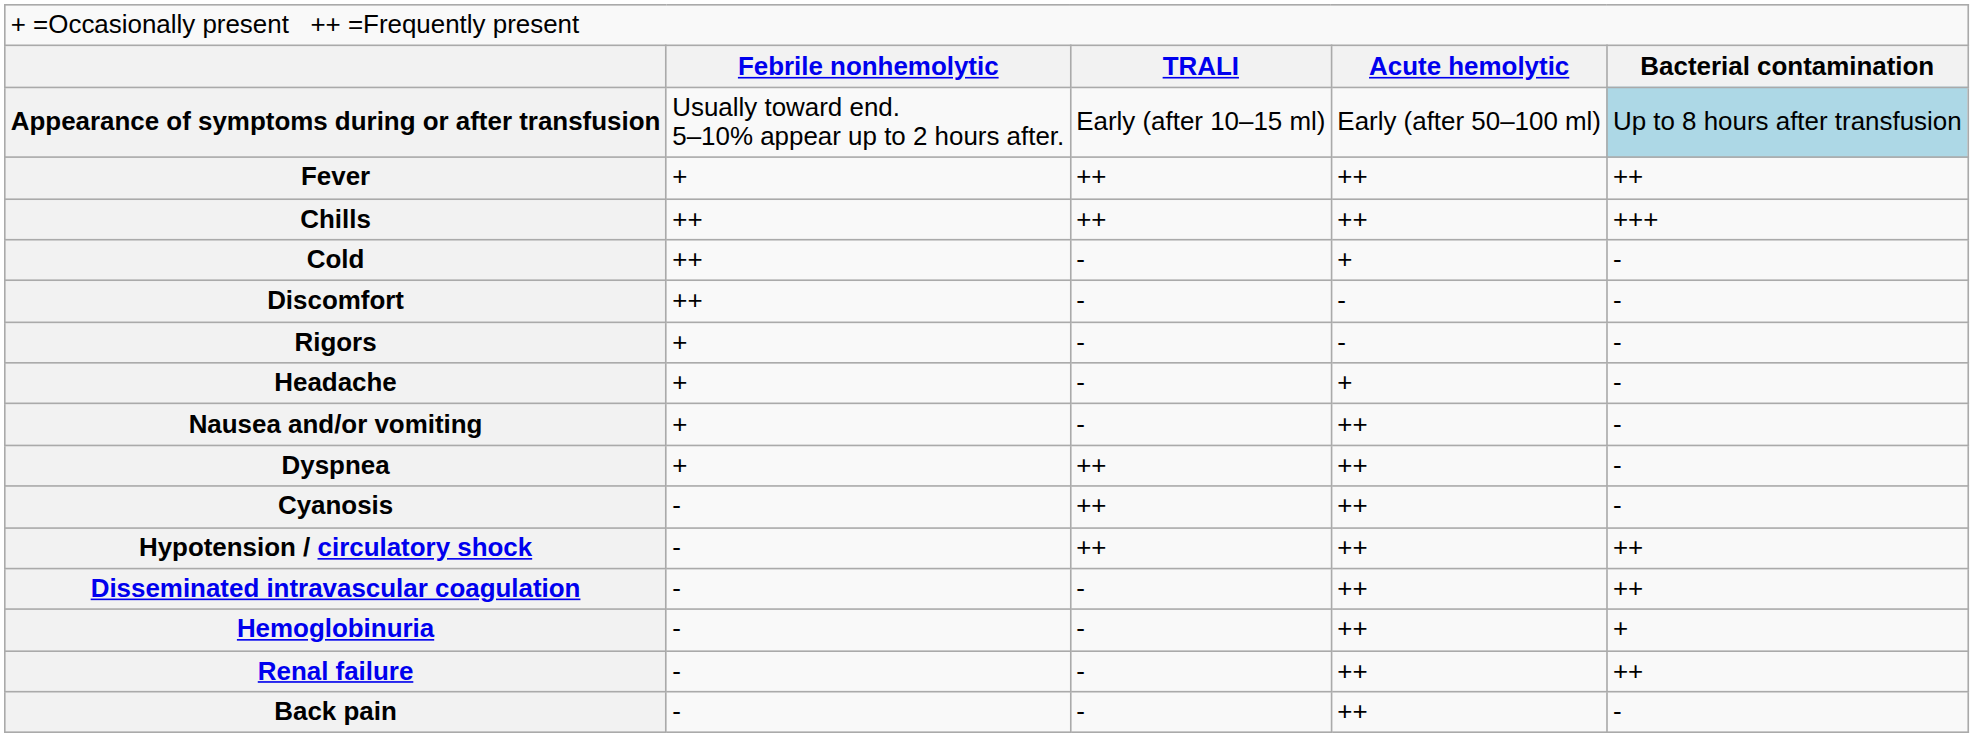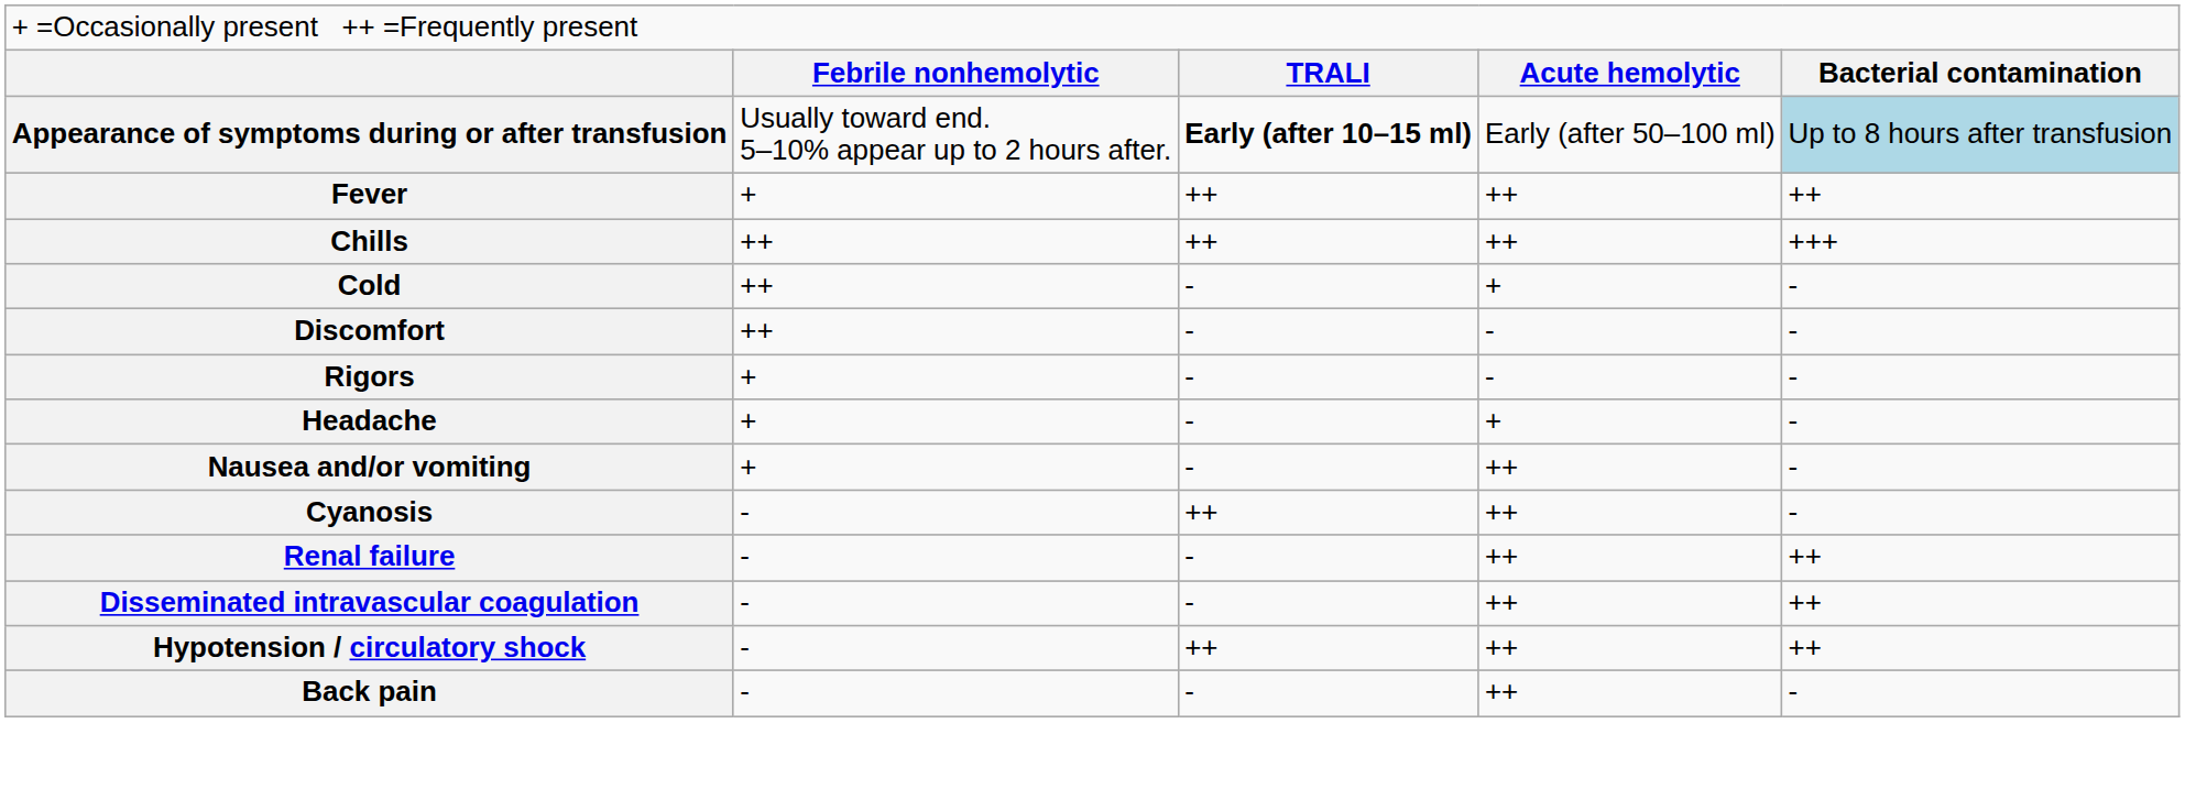 <table class="wikitable">
 <tr>
 <td colspan=5>+ =Occasionally present   ++ =Frequently present</td>
 </tr>
 <tr>
 <th></th>
 <th><a href='#'>Febrile nonhemolytic</a></th>
 <th><a href='#'>TRALI</a></th>
 <th><a href='#'>Acute hemolytic</a></th>
 <th>Bacterial contamination</th>
 </tr>
 <tr>
 <th>Appearance of symptoms during or after transfusion</th>
 <td>Usually toward end.<br>5–10% appear up to 2 hours after.</td>
-<td>Early (after 10–15 ml)</td>
+<td><strong>Early (after 10–15 ml)</strong></td>
 <td>Early (after 50–100 ml)</td>
 <td style="background: lightblue;">Up to 8 hours after transfusion</td>
 </tr>
 <tr>
 <th>Fever</th>
 <td>+</td>
 <td>++</td>
 <td>++</td>
 <td>++</td>
 </tr>
 <tr>
 <th>Chills</th>
 <td>++</td>
 <td>++</td>
 <td>++</td>
 <td>+++</td>
 </tr>
 <tr>
 <th>Cold</th>
 <td>++</td>
 <td>-</td>
 <td>+</td>
 <td>-</td>
 </tr>
 <tr>
 <th>Discomfort</th>
 <td>++</td>
 <td>-</td>
 <td>-</td>
 <td>-</td>
 </tr>
 <tr>
 <th>Rigors</th>
 <td>+</td>
 <td>-</td>
 <td>-</td>
 <td>-</td>
 </tr>
 <tr>
 <th>Headache</th>
 <td>+</td>
 <td>-</td>
 <td>+</td>
 <td>-</td>
 </tr>
 <tr>
 <th>Nausea and/or vomiting</th>
 <td>+</td>
 <td>-</td>
 <td>++</td>
 <td>-</td>
 </tr>
 <tr>
-<th>Dyspnea</th>
-<td>+</td>
-<td>++</td>
-<td>++</td>
-<td>-</td>
-</tr>
-<tr>
 <th>Cyanosis</th>
 <td>-</td>
 <td>++</td>
 <td>++</td>
 <td>-</td>
 </tr>
 <tr>
-<th>Hypotension / <a href='#'>circulatory shock</a></th>
+<th><a href='#'>Renal failure</a></th>
 <td>-</td>
-<td>++</td>
+<td>-</td>
 <td>++</td>
 <td>++</td>
 </tr>
 <tr>
 <th><a href='#'>Disseminated intravascular coagulation</a></th>
 <td>-</td>
 <td>-</td>
 <td>++</td>
 <td>++</td>
 </tr>
 <tr>
-<th><a href='#'>Hemoglobinuria</a></th>
-<td>-</td>
+<th>Hypotension / <a href='#'>circulatory shock</a></th>
 <td>-</td>
 <td>++</td>
-<td>+</td>
-</tr>
-<tr>
-<th><a href='#'>Renal failure</a></th>
-<td>-</td>
-<td>-</td>
 <td>++</td>
 <td>++</td>
 </tr>
 <tr>
 <th>Back pain</th>
 <td>-</td>
 <td>-</td>
 <td>++</td>
 <td>-</td>
 </tr>
 </table>
